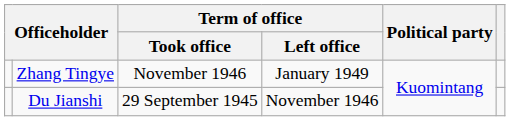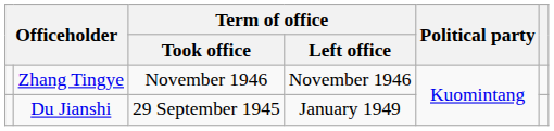 <table class="wikitable" style="text-align:center">
 <tr>
 <th colspan="2" rowspan="2">Officeholder</th>
 <th colspan="2">Term of office</th>
 <th rowspan="2">Political party</th>
 <th rowspan="2"></th>
 </tr>
 <tr>
 <th>Took office</th>
 <th>Left office</th>
 </tr>
 <tr>
 <td></td>
 <td><a href='#'>Zhang Tingye</a><br></td>
 <td>November 1946</td>
-<td>January 1949</td>
+<td>November 1946</td>
 <td rowspan="2"><a href='#'>Kuomintang</a></td>
 <td></td>
 </tr>
 <tr>
 <td></td>
 <td><a href='#'>Du Jianshi</a><br></td>
 <td>29 September 1945</td>
-<td>November 1946</td>
+<td>January 1949</td>
 <td></td>
 </tr>
 </table>
